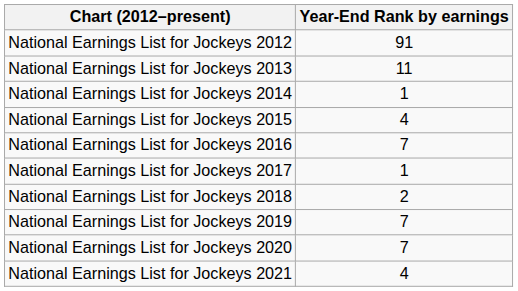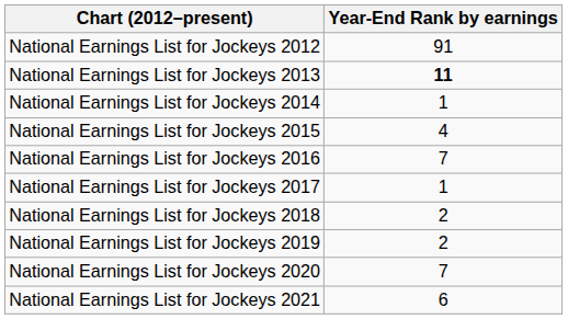 <table class="wikitable sortable">
 <tr>
 <th>Chart (2012–present)</th>
 <th>Year-End Rank by earnings</th>
 </tr>
 <tr>
 <td>National Earnings List for Jockeys 2012</td>
 <td style="text-align:center;">91</td>
 </tr>
 <tr>
 <td>National Earnings List for Jockeys 2013</td>
-<td style="text-align:center;">11</td>
+<td style="text-align:center;"><strong>11</strong></td>
 </tr>
 <tr>
 <td>National Earnings List for Jockeys 2014</td>
 <td style="text-align:center;">1</td>
 </tr>
 <tr>
 <td>National Earnings List for Jockeys 2015</td>
 <td style="text-align:center;">4</td>
 </tr>
 <tr>
 <td>National Earnings List for Jockeys 2016</td>
 <td style="text-align:center;">7</td>
 </tr>
 <tr>
 <td>National Earnings List for Jockeys 2017</td>
 <td style="text-align:center;">1</td>
 </tr>
 <tr>
 <td>National Earnings List for Jockeys 2018</td>
 <td style="text-align:center;">2</td>
 </tr>
 <tr>
 <td>National Earnings List for Jockeys 2019</td>
-<td style="text-align:center;">7</td>
+<td style="text-align:center;">2</td>
 </tr>
 <tr>
 <td>National Earnings List for Jockeys 2020</td>
 <td style="text-align:center;">7</td>
 </tr>
 <tr>
 <td>National Earnings List for Jockeys 2021</td>
-<td style="text-align:center;">4</td>
+<td style="text-align:center;">6</td>
 </tr>
 </table>
